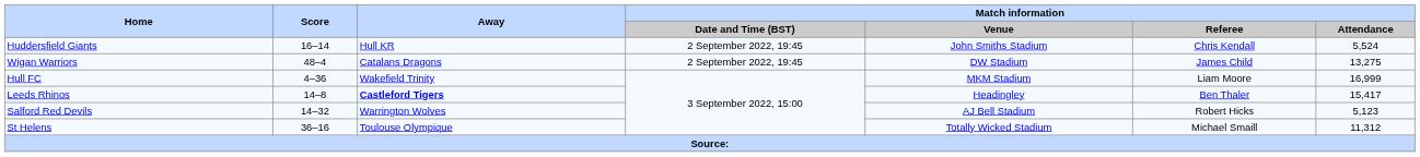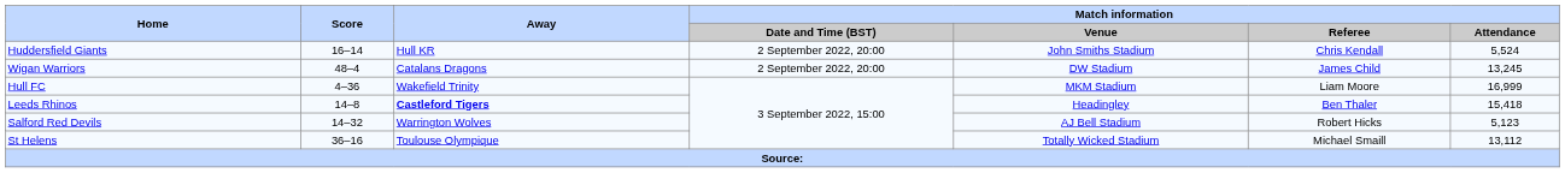 <table border=1 style="border-collapse:collapse; font-size:90%; text-align:center;" cellpadding=3 cellspacing=0 width=100%>
 <tr style="background:#C1D8ff;">
 <th scope="col" rowspan=2 width=19%>Home</th>
 <th scope="col" rowspan=2 width=6%>Score</th>
 <th scope="col" rowspan=2 width=19%>Away</th>
 <th colspan=4>Match information</th>
 </tr>
 <tr style="background:#CCCCCC;">
 <th scope="col" width=17%>Date and Time (BST)</th>
 <th scope="col" width=19%>Venue</th>
 <th scope="col" width=13%>Referee</th>
 <th scope="col" width=7%>Attendance</th>
 </tr>
 <tr style="background:#F5FAFF;">
 <td style="text-align:left;"> <a href='#'>Huddersfield Giants</a></td>
 <td>16–14</td>
 <td style="text-align:left;"> <a href='#'>Hull KR</a></td>
-<td>2 September 2022, 19:45</td>
+<td>2 September 2022, 20:00</td>
 <td><a href='#'>John Smiths Stadium</a></td>
 <td><a href='#'>Chris Kendall</a></td>
 <td>5,524</td>
 </tr>
 <tr style="background:#F5FAFF;">
 <td style="text-align:left;"> <a href='#'>Wigan Warriors</a></td>
 <td>48–4</td>
 <td style="text-align:left;"> <a href='#'>Catalans Dragons</a></td>
-<td>2 September 2022, 19:45</td>
+<td>2 September 2022, 20:00</td>
 <td><a href='#'>DW Stadium</a></td>
 <td><a href='#'>James Child</a></td>
-<td>13,275</td>
+<td>13,245</td>
 </tr>
 <tr style="background:#F5FAFF;">
 <td style="text-align:left;"> <a href='#'>Hull FC</a></td>
 <td>4–36</td>
 <td style="text-align:left;"> <a href='#'>Wakefield Trinity</a></td>
 <td Rowspan=4>3 September 2022, 15:00</td>
 <td><a href='#'>MKM Stadium</a></td>
 <td>Liam Moore</td>
 <td>16,999</td>
 </tr>
 <tr style="background:#F5FAFF;">
 <td style="text-align:left;"> <a href='#'>Leeds Rhinos</a></td>
 <td>14–8</td>
 <td style="text-align:left;"><strong> <a href='#'>Castleford Tigers</a></strong></td>
 <td><a href='#'>Headingley</a></td>
 <td><a href='#'>Ben Thaler</a></td>
-<td>15,417</td>
+<td>15,418</td>
 </tr>
 <tr style="background:#F5FAFF;">
 <td style="text-align:left;"> <a href='#'>Salford Red Devils</a></td>
 <td>14–32</td>
 <td style="text-align:left;"> <a href='#'>Warrington Wolves</a></td>
 <td><a href='#'>AJ Bell Stadium</a></td>
 <td>Robert Hicks</td>
 <td>5,123</td>
 </tr>
 <tr style="background:#F5FAFF;">
 <td style="text-align:left;"> <a href='#'>St Helens</a></td>
 <td>36–16</td>
 <td style="text-align:left;"> <a href='#'>Toulouse Olympique</a></td>
 <td><a href='#'>Totally Wicked Stadium</a></td>
 <td>Michael Smaill</td>
-<td>11,312</td>
+<td>13,112</td>
 </tr>
 <tr style="background:#c1d8ff;">
 <th colspan=7>Source:</th>
 </tr>
 </table>
